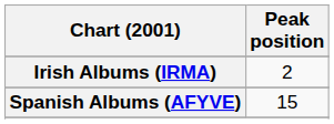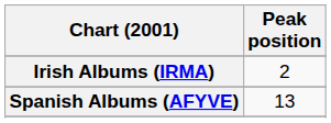 <table class="wikitable sortable plainrowheaders" style="text-align:center">
 <tr>
 <th scope="col">Chart (2001)</th>
 <th scope="col">Peak<br>position</th>
 </tr>
 <tr>
 </tr>
 <tr>
 </tr>
 <tr>
 </tr>
 <tr>
 </tr>
 <tr>
 </tr>
 <tr>
 </tr>
 <tr>
 </tr>
 <tr>
 </tr>
 <tr>
 </tr>
 <tr>
 </tr>
 <tr>
 </tr>
 <tr>
 <th scope="row">Irish Albums (<a href='#'>IRMA</a>)</th>
 <td>2</td>
 </tr>
 <tr>
 </tr>
 <tr>
 </tr>
 <tr>
 </tr>
 <tr>
 </tr>
 <tr>
 <th scope="row">Spanish Albums (<a href='#'>AFYVE</a>)</th>
-<td>15</td>
+<td>13</td>
 </tr>
 <tr>
 </tr>
 <tr>
 </tr>
 <tr>
 </tr>
 <tr>
 </tr>
 </table>
